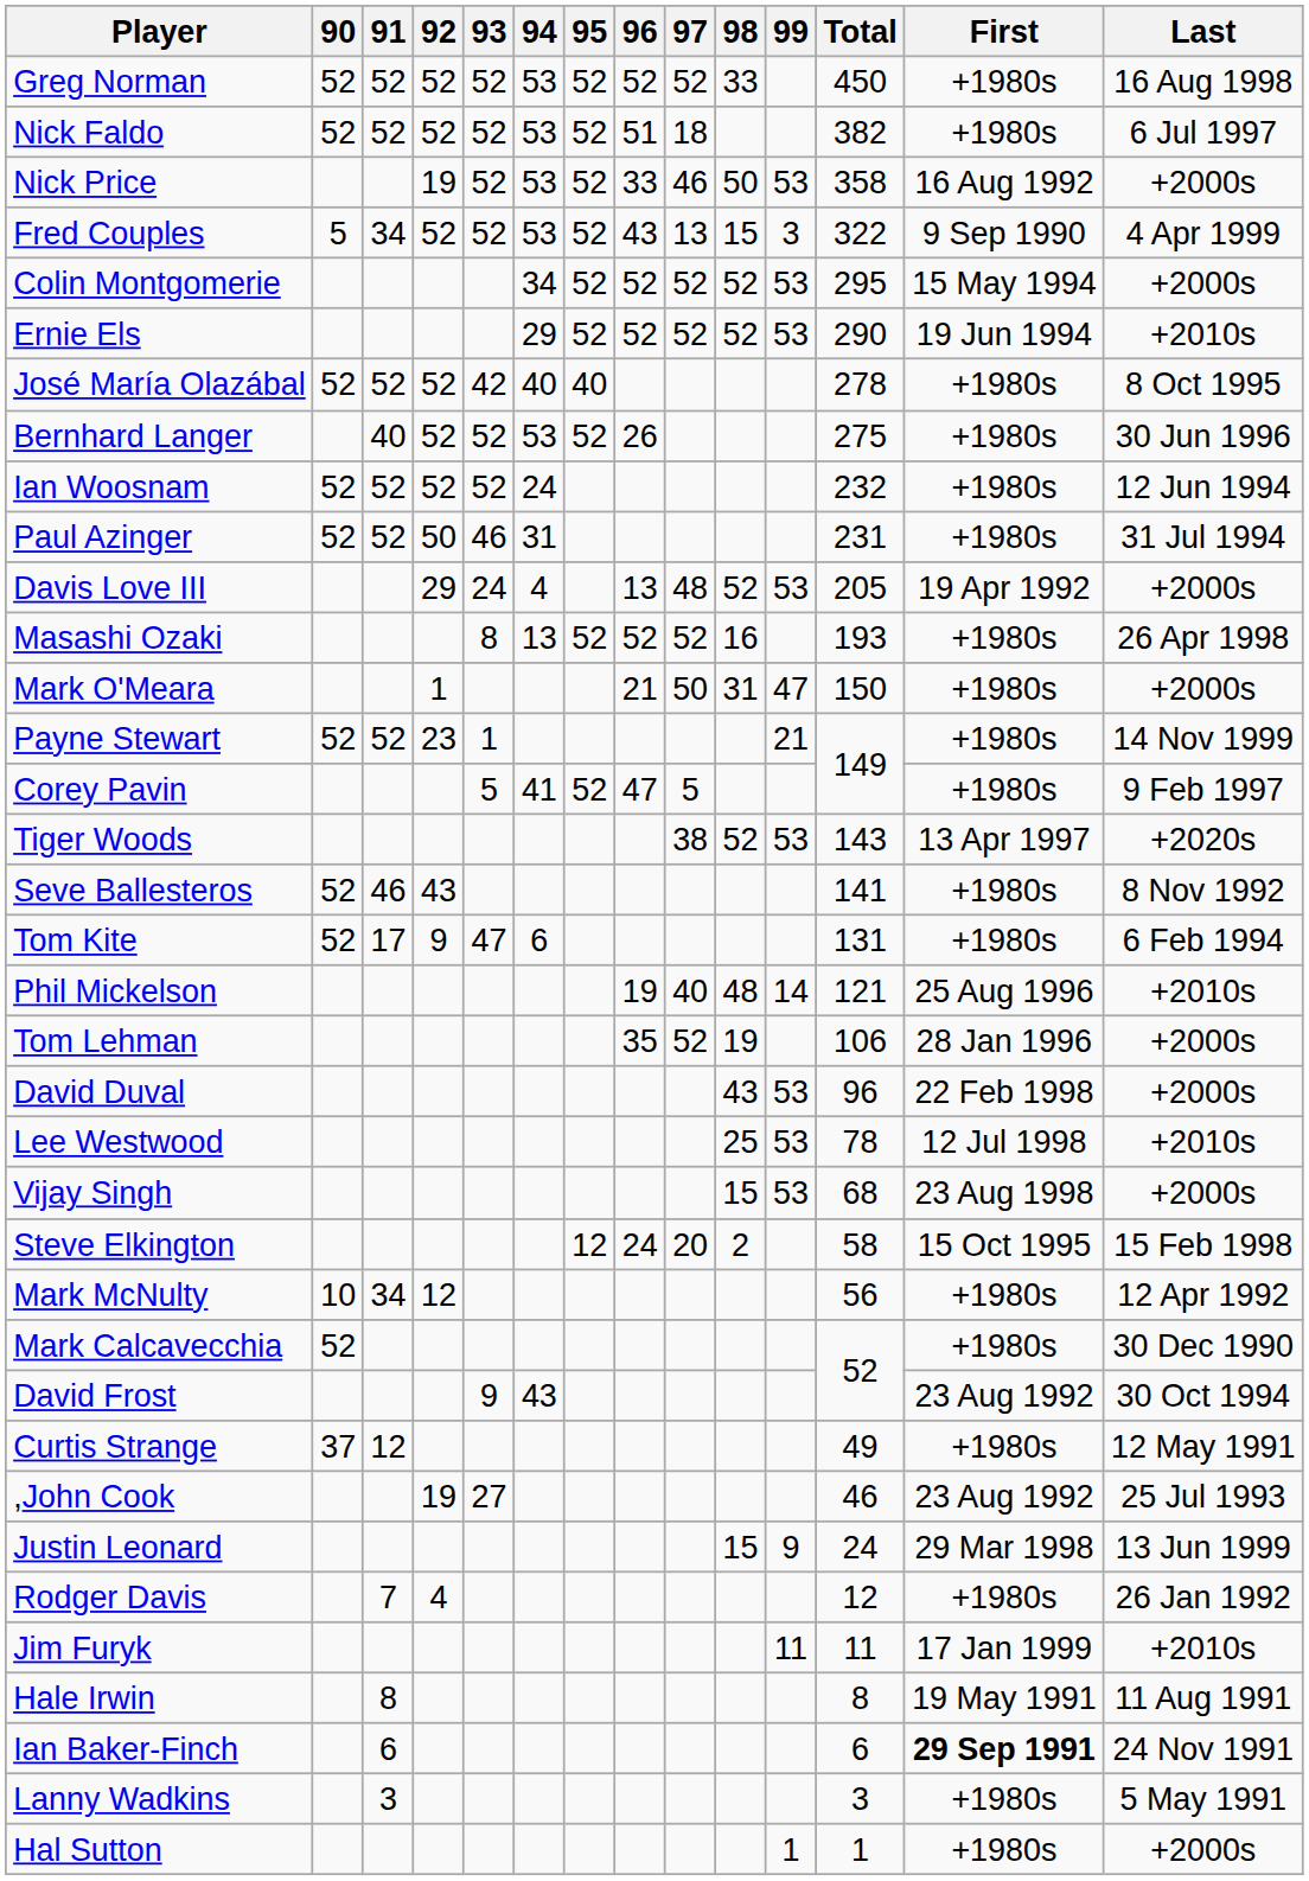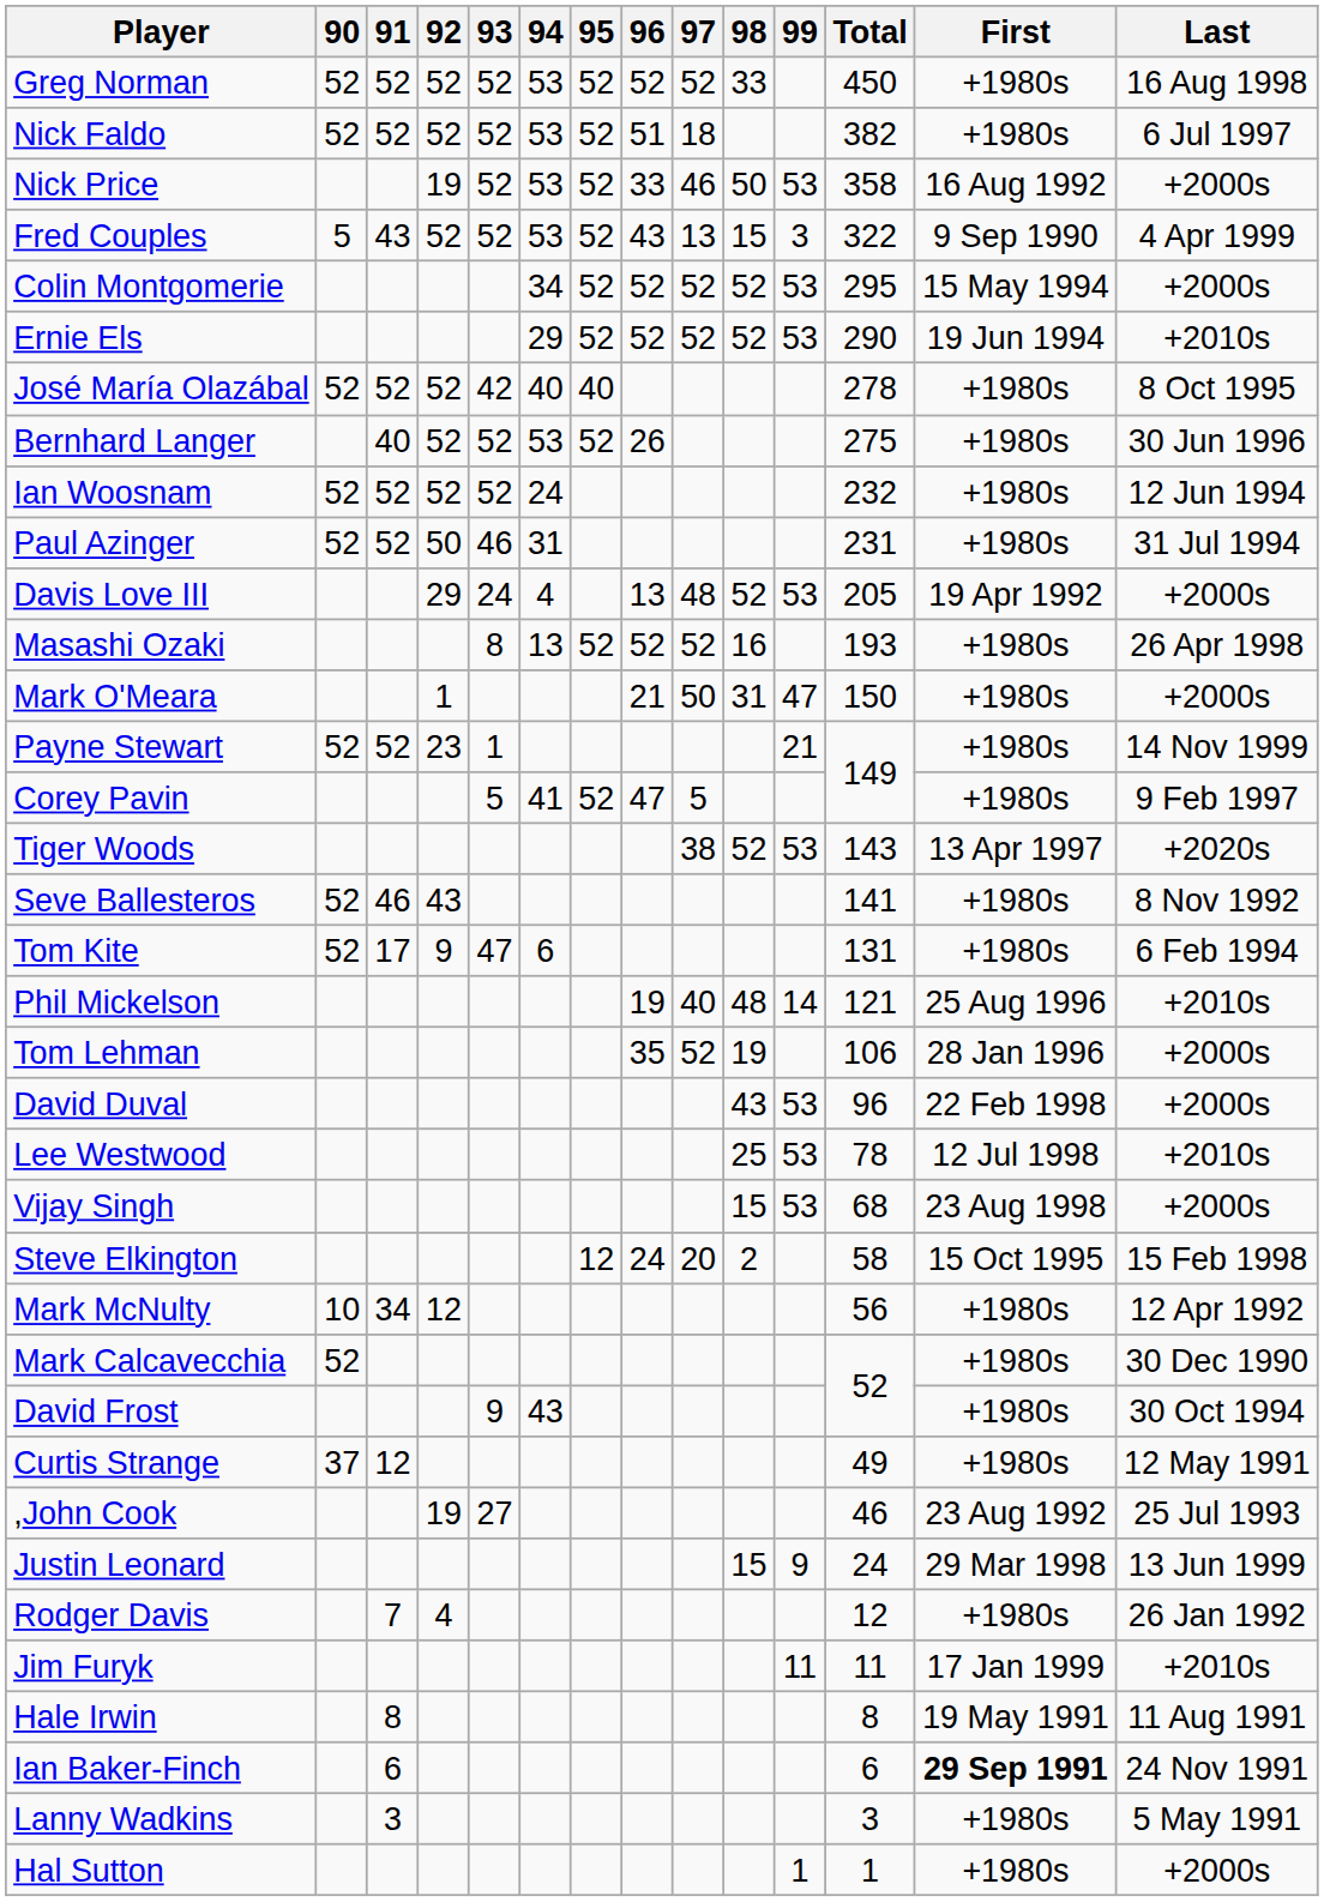 <table class="sortable wikitable"  style="text-align:center;font-size:95%">
 <tr>
 <th>Player</th>
 <th>90</th>
 <th>91</th>
 <th>92</th>
 <th>93</th>
 <th>94</th>
 <th>95</th>
 <th>96</th>
 <th>97</th>
 <th>98</th>
 <th>99</th>
 <th>Total</th>
 <th>First</th>
 <th>Last</th>
 </tr>
 <tr>
 <td align=left> <a href='#'>Greg Norman</a></td>
 <td>52</td>
 <td>52</td>
 <td>52</td>
 <td>52</td>
 <td>53</td>
 <td>52</td>
 <td>52</td>
 <td>52</td>
 <td>33</td>
 <td></td>
 <td>450</td>
 <td>+1980s</td>
 <td>16 Aug 1998</td>
 </tr>
 <tr>
 <td align=left> <a href='#'>Nick Faldo</a></td>
 <td>52</td>
 <td>52</td>
 <td>52</td>
 <td>52</td>
 <td>53</td>
 <td>52</td>
 <td>51</td>
 <td>18</td>
 <td></td>
 <td></td>
 <td>382</td>
 <td>+1980s</td>
 <td>6 Jul 1997</td>
 </tr>
 <tr>
 <td align=left> <a href='#'>Nick Price</a></td>
 <td></td>
 <td></td>
 <td>19</td>
 <td>52</td>
 <td>53</td>
 <td>52</td>
 <td>33</td>
 <td>46</td>
 <td>50</td>
 <td>53</td>
 <td>358</td>
 <td>16 Aug 1992</td>
 <td>+2000s</td>
 </tr>
 <tr>
 <td align=left> <a href='#'>Fred Couples</a></td>
 <td>5</td>
-<td>34</td>
+<td>43</td>
 <td>52</td>
 <td>52</td>
 <td>53</td>
 <td>52</td>
 <td>43</td>
 <td>13</td>
 <td>15</td>
 <td>3</td>
 <td>322</td>
 <td>9 Sep 1990</td>
 <td>4 Apr 1999</td>
 </tr>
 <tr>
 <td align=left> <a href='#'>Colin Montgomerie</a></td>
 <td></td>
 <td></td>
 <td></td>
 <td></td>
 <td>34</td>
 <td>52</td>
 <td>52</td>
 <td>52</td>
 <td>52</td>
 <td>53</td>
 <td>295</td>
 <td>15 May 1994</td>
 <td>+2000s</td>
 </tr>
 <tr>
 <td align=left> <a href='#'>Ernie Els</a></td>
 <td></td>
 <td></td>
 <td></td>
 <td></td>
 <td>29</td>
 <td>52</td>
 <td>52</td>
 <td>52</td>
 <td>52</td>
 <td>53</td>
 <td>290</td>
 <td>19 Jun 1994</td>
 <td>+2010s</td>
 </tr>
 <tr>
 <td align=left> <a href='#'>José María Olazábal</a></td>
 <td>52</td>
 <td>52</td>
 <td>52</td>
 <td>42</td>
 <td>40</td>
 <td>40</td>
 <td></td>
 <td></td>
 <td></td>
 <td></td>
 <td>278</td>
 <td>+1980s</td>
 <td>8 Oct 1995</td>
 </tr>
 <tr>
 <td align=left> <a href='#'>Bernhard Langer</a></td>
 <td></td>
 <td>40</td>
 <td>52</td>
 <td>52</td>
 <td>53</td>
 <td>52</td>
 <td>26</td>
 <td></td>
 <td></td>
 <td></td>
 <td>275</td>
 <td>+1980s</td>
 <td>30 Jun 1996</td>
 </tr>
 <tr>
 <td align=left> <a href='#'>Ian Woosnam</a></td>
 <td>52</td>
 <td>52</td>
 <td>52</td>
 <td>52</td>
 <td>24</td>
 <td></td>
 <td></td>
 <td></td>
 <td></td>
 <td></td>
 <td>232</td>
 <td>+1980s</td>
 <td>12 Jun 1994</td>
 </tr>
 <tr>
 <td align=left> <a href='#'>Paul Azinger</a></td>
 <td>52</td>
 <td>52</td>
 <td>50</td>
 <td>46</td>
 <td>31</td>
 <td></td>
 <td></td>
 <td></td>
 <td></td>
 <td></td>
 <td>231</td>
 <td>+1980s</td>
 <td>31 Jul 1994</td>
 </tr>
 <tr>
 <td align=left> <a href='#'>Davis Love III</a></td>
 <td></td>
 <td></td>
 <td>29</td>
 <td>24</td>
 <td>4</td>
 <td></td>
 <td>13</td>
 <td>48</td>
 <td>52</td>
 <td>53</td>
 <td>205</td>
 <td>19 Apr 1992</td>
 <td>+2000s</td>
 </tr>
 <tr>
 <td align=left> <a href='#'>Masashi Ozaki</a></td>
 <td></td>
 <td></td>
 <td></td>
 <td>8</td>
 <td>13</td>
 <td>52</td>
 <td>52</td>
 <td>52</td>
 <td>16</td>
 <td></td>
 <td>193</td>
 <td>+1980s</td>
 <td>26 Apr 1998</td>
 </tr>
 <tr>
 <td align=left> <a href='#'>Mark O'Meara</a></td>
 <td></td>
 <td></td>
 <td>1</td>
 <td></td>
 <td></td>
 <td></td>
 <td>21</td>
 <td>50</td>
 <td>31</td>
 <td>47</td>
 <td>150</td>
 <td>+1980s</td>
 <td>+2000s</td>
 </tr>
 <tr>
 <td align=left> <a href='#'>Payne Stewart</a></td>
 <td>52</td>
 <td>52</td>
 <td>23</td>
 <td>1</td>
 <td></td>
 <td></td>
 <td></td>
 <td></td>
 <td></td>
 <td>21</td>
 <td rowspan=2>149</td>
 <td>+1980s</td>
 <td>14 Nov 1999</td>
 </tr>
 <tr>
 <td align=left> <a href='#'>Corey Pavin</a></td>
 <td></td>
 <td></td>
 <td></td>
 <td>5</td>
 <td>41</td>
 <td>52</td>
 <td>47</td>
 <td>5</td>
 <td></td>
 <td></td>
 <td>+1980s</td>
 <td>9 Feb 1997</td>
 </tr>
 <tr>
 <td align=left> <a href='#'>Tiger Woods</a></td>
 <td></td>
 <td></td>
 <td></td>
 <td></td>
 <td></td>
 <td></td>
 <td></td>
 <td>38</td>
 <td>52</td>
 <td>53</td>
 <td>143</td>
 <td>13 Apr 1997</td>
 <td>+2020s</td>
 </tr>
 <tr>
 <td align=left> <a href='#'>Seve Ballesteros</a></td>
 <td>52</td>
 <td>46</td>
 <td>43</td>
 <td></td>
 <td></td>
 <td></td>
 <td></td>
 <td></td>
 <td></td>
 <td></td>
 <td>141</td>
 <td>+1980s</td>
 <td>8 Nov 1992</td>
 </tr>
 <tr>
 <td align=left> <a href='#'>Tom Kite</a></td>
 <td>52</td>
 <td>17</td>
 <td>9</td>
 <td>47</td>
 <td>6</td>
 <td></td>
 <td></td>
 <td></td>
 <td></td>
 <td></td>
 <td>131</td>
 <td>+1980s</td>
 <td>6 Feb 1994</td>
 </tr>
 <tr>
 <td align=left> <a href='#'>Phil Mickelson</a></td>
 <td></td>
 <td></td>
 <td></td>
 <td></td>
 <td></td>
 <td></td>
 <td>19</td>
 <td>40</td>
 <td>48</td>
 <td>14</td>
 <td>121</td>
 <td>25 Aug 1996</td>
 <td>+2010s</td>
 </tr>
 <tr>
 <td align=left> <a href='#'>Tom Lehman</a></td>
 <td></td>
 <td></td>
 <td></td>
 <td></td>
 <td></td>
 <td></td>
 <td>35</td>
 <td>52</td>
 <td>19</td>
 <td></td>
 <td>106</td>
 <td>28 Jan 1996</td>
 <td>+2000s</td>
 </tr>
 <tr>
 <td align=left> <a href='#'>David Duval</a></td>
 <td></td>
 <td></td>
 <td></td>
 <td></td>
 <td></td>
 <td></td>
 <td></td>
 <td></td>
 <td>43</td>
 <td>53</td>
 <td>96</td>
 <td>22 Feb 1998</td>
 <td>+2000s</td>
 </tr>
 <tr>
 <td align=left> <a href='#'>Lee Westwood</a></td>
 <td></td>
 <td></td>
 <td></td>
 <td></td>
 <td></td>
 <td></td>
 <td></td>
 <td></td>
 <td>25</td>
 <td>53</td>
 <td>78</td>
 <td>12 Jul 1998</td>
 <td>+2010s</td>
 </tr>
 <tr>
 <td align=left> <a href='#'>Vijay Singh</a></td>
 <td></td>
 <td></td>
 <td></td>
 <td></td>
 <td></td>
 <td></td>
 <td></td>
 <td></td>
 <td>15</td>
 <td>53</td>
 <td>68</td>
 <td>23 Aug 1998</td>
 <td>+2000s</td>
 </tr>
 <tr>
 <td align=left> <a href='#'>Steve Elkington</a></td>
 <td></td>
 <td></td>
 <td></td>
 <td></td>
 <td></td>
 <td>12</td>
 <td>24</td>
 <td>20</td>
 <td>2</td>
 <td></td>
 <td>58</td>
 <td>15 Oct 1995</td>
 <td>15 Feb 1998</td>
 </tr>
 <tr>
 <td align=left> <a href='#'>Mark McNulty</a></td>
 <td>10</td>
 <td>34</td>
 <td>12</td>
 <td></td>
 <td></td>
 <td></td>
 <td></td>
 <td></td>
 <td></td>
 <td></td>
 <td>56</td>
 <td>+1980s</td>
 <td>12 Apr 1992</td>
 </tr>
 <tr>
 <td align=left> <a href='#'>Mark Calcavecchia</a></td>
 <td>52</td>
 <td></td>
 <td></td>
 <td></td>
 <td></td>
 <td></td>
 <td></td>
 <td></td>
 <td></td>
 <td></td>
 <td rowspan=2>52</td>
 <td>+1980s</td>
 <td>30 Dec 1990</td>
 </tr>
 <tr>
 <td align=left> <a href='#'>David Frost</a></td>
 <td></td>
 <td></td>
 <td></td>
 <td>9</td>
 <td>43</td>
 <td></td>
 <td></td>
 <td></td>
 <td></td>
 <td></td>
-<td>23 Aug 1992</td>
+<td>+1980s</td>
 <td>30 Oct 1994</td>
 </tr>
 <tr>
 <td align=left> <a href='#'>Curtis Strange</a></td>
 <td>37</td>
 <td>12</td>
 <td></td>
 <td></td>
 <td></td>
 <td></td>
 <td></td>
 <td></td>
 <td></td>
 <td></td>
 <td>49</td>
 <td>+1980s</td>
 <td>12 May 1991</td>
 </tr>
 <tr>
 <td align=left>,<a href='#'>John Cook</a></td>
 <td></td>
 <td></td>
 <td>19</td>
 <td>27</td>
 <td></td>
 <td></td>
 <td></td>
 <td></td>
 <td></td>
 <td></td>
 <td>46</td>
 <td>23 Aug 1992</td>
 <td>25 Jul 1993</td>
 </tr>
 <tr>
 <td align=left> <a href='#'>Justin Leonard</a></td>
 <td></td>
 <td></td>
 <td></td>
 <td></td>
 <td></td>
 <td></td>
 <td></td>
 <td></td>
 <td>15</td>
 <td>9</td>
 <td>24</td>
 <td>29 Mar 1998</td>
 <td>13 Jun 1999</td>
 </tr>
 <tr>
 <td align=left> <a href='#'>Rodger Davis</a></td>
 <td></td>
 <td>7</td>
 <td>4</td>
 <td></td>
 <td></td>
 <td></td>
 <td></td>
 <td></td>
 <td></td>
 <td></td>
 <td>12</td>
 <td>+1980s</td>
 <td>26 Jan 1992</td>
 </tr>
 <tr>
 <td align=left> <a href='#'>Jim Furyk</a></td>
 <td></td>
 <td></td>
 <td></td>
 <td></td>
 <td></td>
 <td></td>
 <td></td>
 <td></td>
 <td></td>
 <td>11</td>
 <td>11</td>
 <td>17 Jan 1999</td>
 <td>+2010s</td>
 </tr>
 <tr>
 <td align=left> <a href='#'>Hale Irwin</a></td>
 <td></td>
 <td>8</td>
 <td></td>
 <td></td>
 <td></td>
 <td></td>
 <td></td>
 <td></td>
 <td></td>
 <td></td>
 <td>8</td>
 <td>19 May 1991</td>
 <td>11 Aug 1991</td>
 </tr>
 <tr>
 <td align=left> <a href='#'>Ian Baker-Finch</a></td>
 <td></td>
 <td>6</td>
 <td></td>
 <td></td>
 <td></td>
 <td></td>
 <td></td>
 <td></td>
 <td></td>
 <td></td>
 <td>6</td>
 <td><strong>29 Sep 1991</strong></td>
 <td>24 Nov 1991</td>
 </tr>
 <tr>
 <td align=left> <a href='#'>Lanny Wadkins</a></td>
 <td></td>
 <td>3</td>
 <td></td>
 <td></td>
 <td></td>
 <td></td>
 <td></td>
 <td></td>
 <td></td>
 <td></td>
 <td>3</td>
 <td>+1980s</td>
 <td>5 May 1991</td>
 </tr>
 <tr>
 <td align=left> <a href='#'>Hal Sutton</a></td>
 <td></td>
 <td></td>
 <td></td>
 <td></td>
 <td></td>
 <td></td>
 <td></td>
 <td></td>
 <td></td>
 <td>1</td>
 <td>1</td>
 <td>+1980s</td>
 <td>+2000s</td>
 </tr>
 </table>
